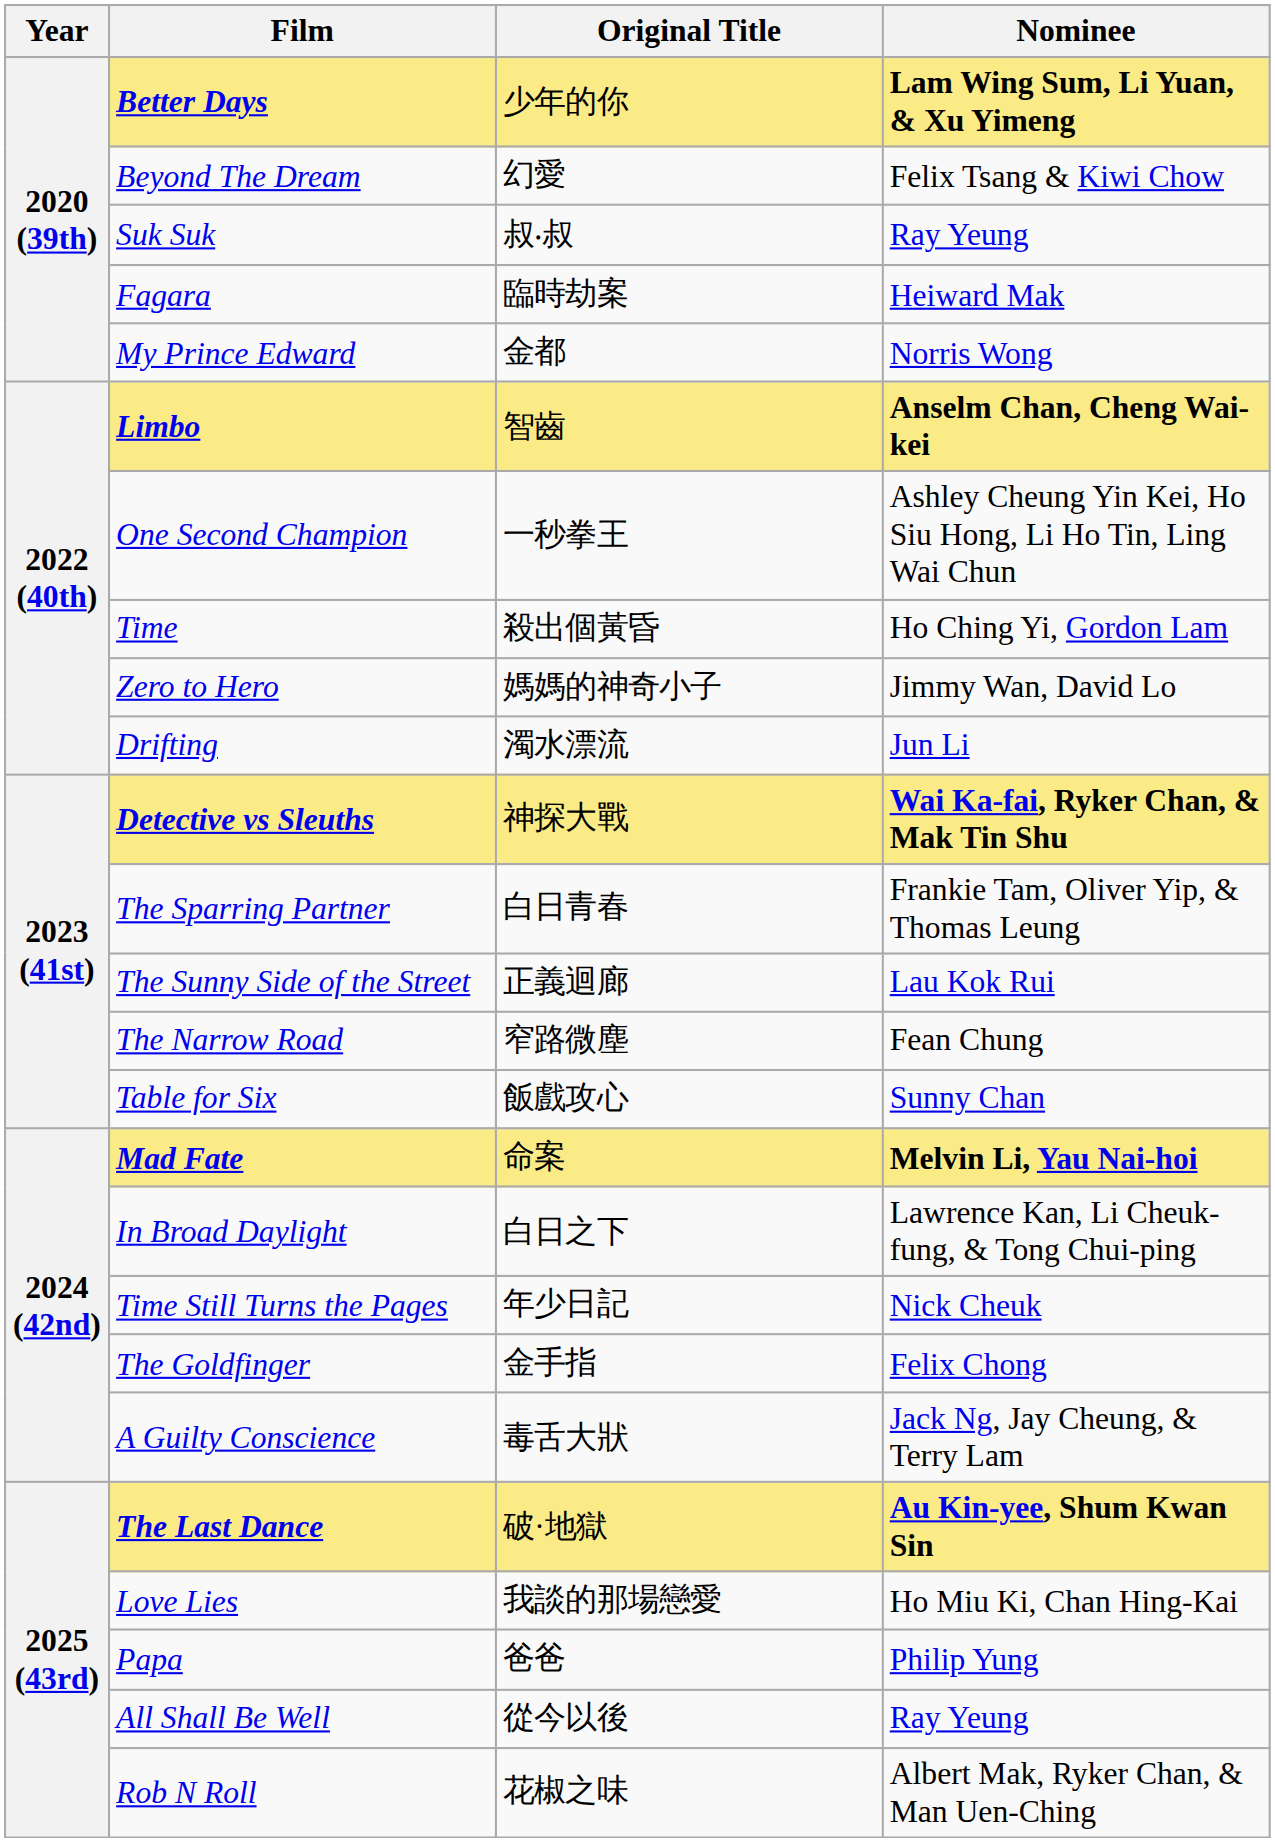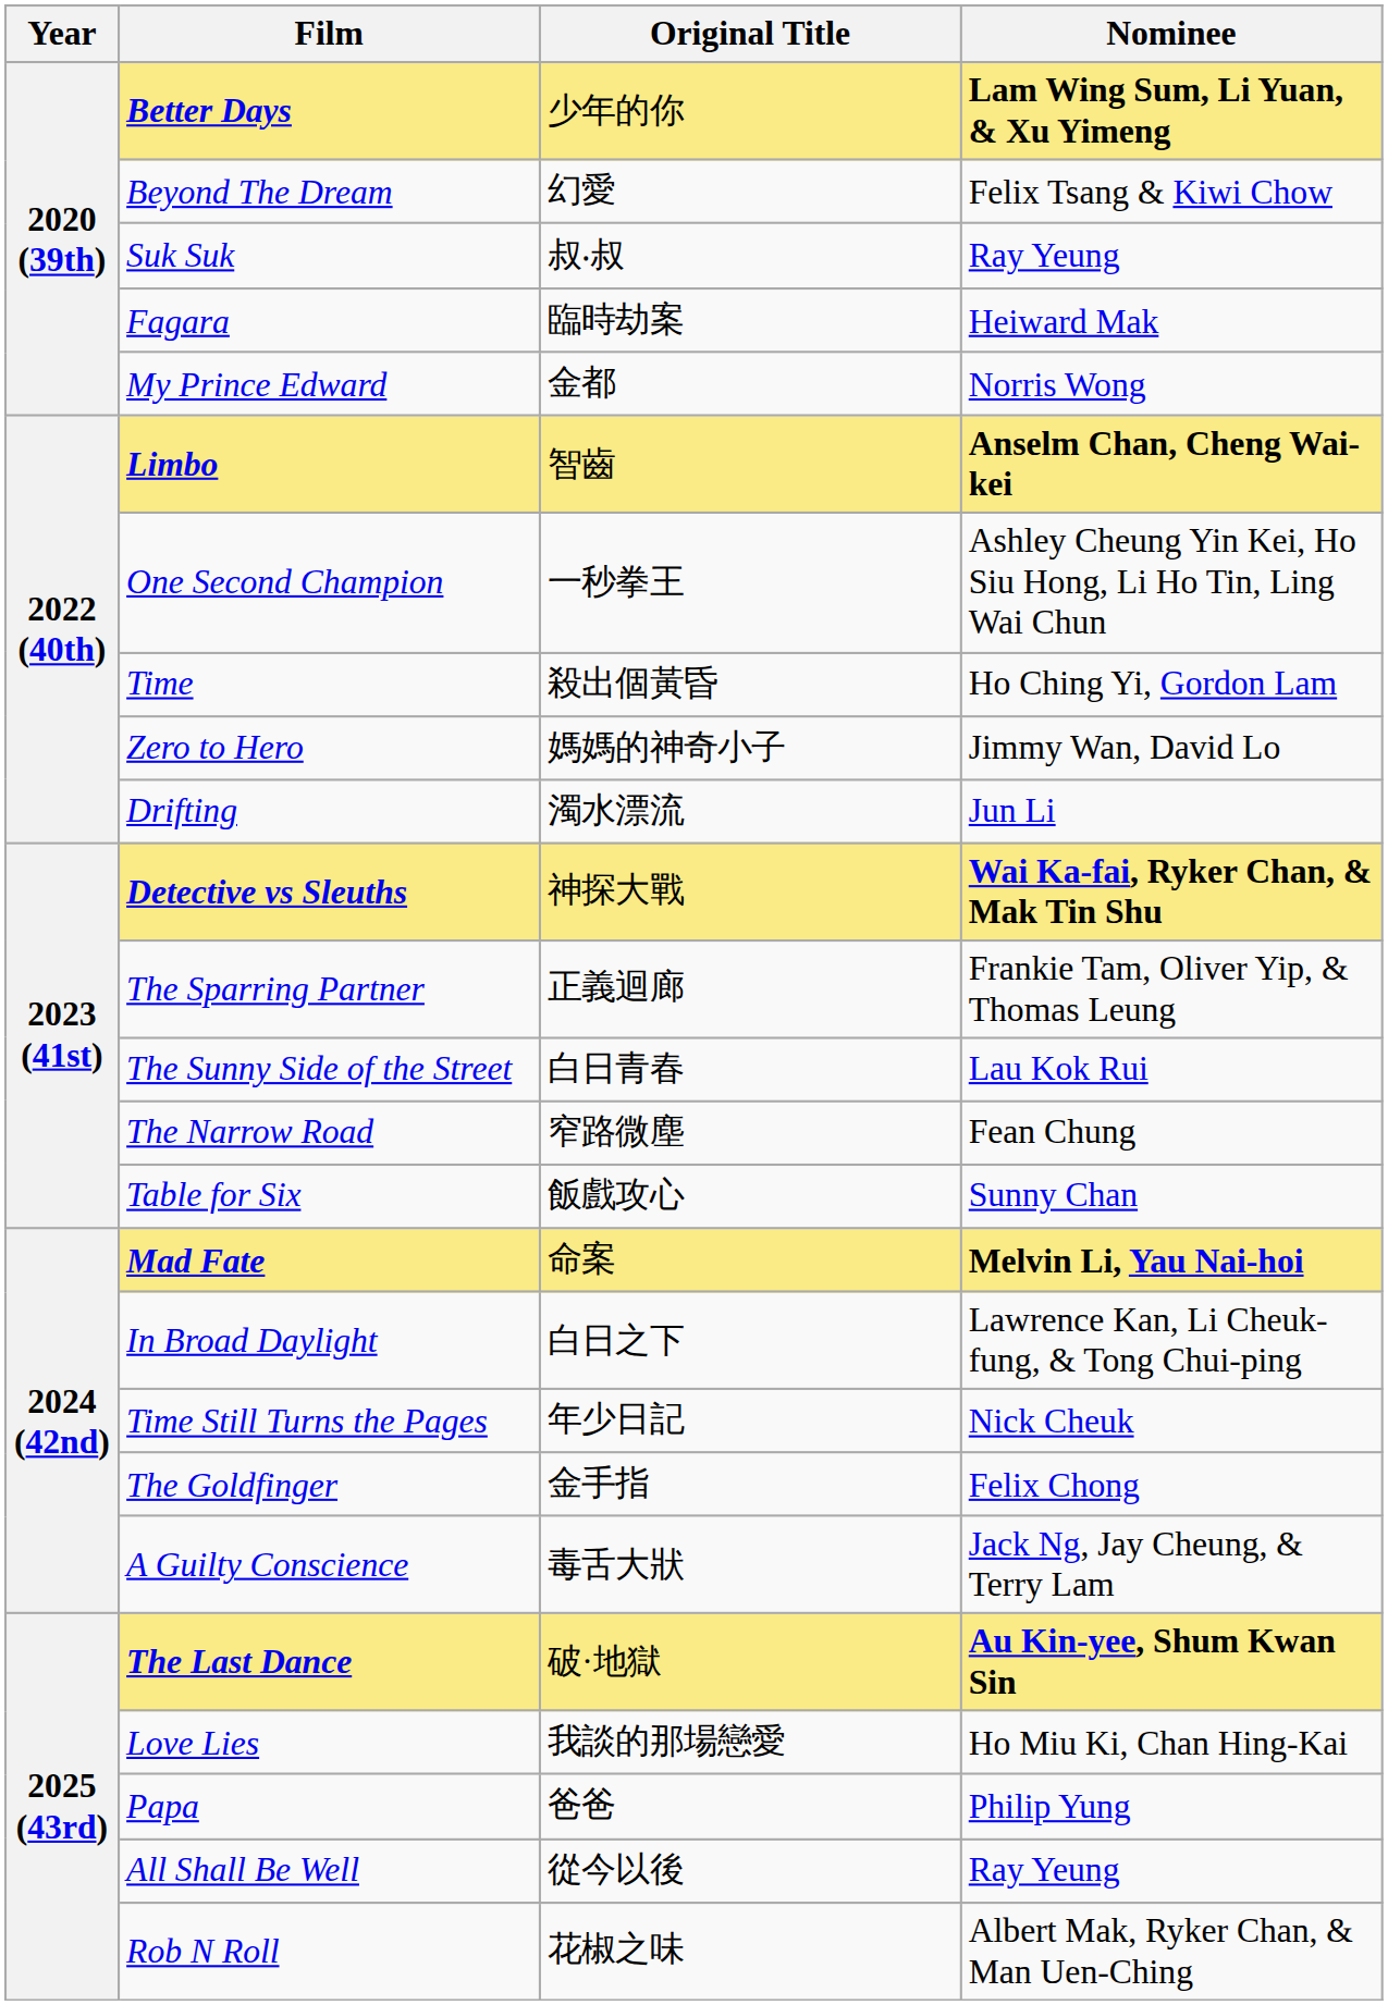 <table class="wikitable unsortable" style="font-size:95%">
 <tr>
 <th scope="col" style="width:5%;">Year</th>
 <th scope="col" style="width:30%;">Film</th>
 <th scope="col" style="width:30%;">Original Title</th>
 <th scope="col" style="width:30%;">Nominee</th>
 </tr>
 <tr>
 <th rowspan="5" scope="row" style="text-align:center;">2020<br>(<a href='#'>39th</a>)<br></th>
 <td style="background:#FAEB86"><em><a href='#'><strong>Better Days</strong></a></em></td>
 <td style="background:#FAEB86">少年的你</td>
 <td style="background:#FAEB86"><strong>Lam Wing Sum, Li Yuan, & Xu Yimeng</strong></td>
 </tr>
 <tr>
 <td><em><a href='#'>Beyond The Dream</a></em></td>
 <td>幻愛</td>
 <td>Felix Tsang & <a href='#'>Kiwi Chow</a></td>
 </tr>
 <tr>
 <td><em><a href='#'>Suk Suk</a></em></td>
 <td>叔‧叔</td>
 <td><a href='#'>Ray Yeung</a></td>
 </tr>
 <tr>
 <td><em><a href='#'>Fagara</a></em></td>
 <td>臨時劫案</td>
 <td><a href='#'>Heiward Mak</a></td>
 </tr>
 <tr>
 <td><em><a href='#'>My Prince Edward</a></em></td>
 <td>金都</td>
 <td><a href='#'>Norris Wong</a></td>
 </tr>
 <tr>
 <th rowspan="5" scope="row" style="text-align:center;">2022<br>(<a href='#'>40th</a>)</th>
 <td style="background:#FAEB86"><strong><em><a href='#'>Limbo</a></em></strong></td>
 <td style="background:#FAEB86">智齒</td>
 <td style="background:#FAEB86"><strong>Anselm Chan, Cheng Wai-kei</strong></td>
 </tr>
 <tr>
 <td><em><a href='#'>One Second Champion</a></em></td>
 <td>一秒拳王</td>
 <td>Ashley Cheung Yin Kei, Ho Siu Hong, Li Ho Tin, Ling Wai Chun</td>
 </tr>
 <tr>
 <td><em><a href='#'>Time</a></em></td>
 <td>殺出個黃昏</td>
 <td>Ho Ching Yi, <a href='#'>Gordon Lam</a></td>
 </tr>
 <tr>
 <td><em><a href='#'>Zero to Hero</a></em></td>
 <td>媽媽的神奇小子</td>
 <td>Jimmy Wan, David Lo</td>
 </tr>
 <tr>
 <td><em><a href='#'>Drifting</a></em></td>
 <td>濁水漂流</td>
 <td><a href='#'>Jun Li</a></td>
 </tr>
 <tr>
 <th rowspan="5" scope="row" style="text-align:center;">2023<br>(<a href='#'>41st</a>)</th>
 <td style="background:#FAEB86"><strong><em><a href='#'>Detective vs Sleuths</a></em></strong></td>
 <td style="background:#FAEB86">神探大戰</td>
 <td style="background:#FAEB86"><strong><a href='#'>Wai Ka-fai</a>, Ryker Chan, & Mak Tin Shu</strong></td>
 </tr>
 <tr>
 <td><em><a href='#'>The Sparring Partner</a></em></td>
-<td>白日青春</td>
+<td>正義迴廊</td>
 <td>Frankie Tam, Oliver Yip, & Thomas Leung</td>
 </tr>
 <tr>
 <td><em><a href='#'>The Sunny Side of the Street</a></em></td>
-<td>正義迴廊</td>
+<td>白日青春</td>
 <td><a href='#'>Lau Kok Rui</a></td>
 </tr>
 <tr>
 <td><em><a href='#'>The Narrow Road</a></em></td>
 <td>窄路微塵</td>
 <td>Fean Chung</td>
 </tr>
 <tr>
 <td><em><a href='#'>Table for Six</a></em></td>
 <td>飯戲攻心</td>
 <td><a href='#'>Sunny Chan</a></td>
 </tr>
 <tr>
 <th rowspan="5" scope="row" style="text-align:center;">2024<br>(<a href='#'>42nd</a>)</th>
 <td style="background:#FAEB86"><strong><em><a href='#'>Mad Fate</a></em></strong></td>
 <td style="background:#FAEB86">命案</td>
 <td style="background:#FAEB86"><strong>Melvin Li, <a href='#'>Yau Nai-hoi</a></strong></td>
 </tr>
 <tr>
 <td><em><a href='#'>In Broad Daylight</a></em></td>
 <td>白日之下</td>
 <td>Lawrence Kan, Li Cheuk-fung, & Tong Chui-ping</td>
 </tr>
 <tr>
 <td><em><a href='#'>Time Still Turns the Pages</a></em></td>
 <td>年少日記</td>
 <td><a href='#'>Nick Cheuk</a></td>
 </tr>
 <tr>
 <td><em><a href='#'>The Goldfinger</a></em></td>
 <td>金手指</td>
 <td><a href='#'>Felix Chong</a></td>
 </tr>
 <tr>
 <td><em><a href='#'>A Guilty Conscience</a></em></td>
 <td>毒舌大狀</td>
 <td><a href='#'>Jack Ng</a>, Jay Cheung, & Terry Lam</td>
 </tr>
 <tr>
 <th rowspan="5" scope="row" style="text-align:center;">2025<br>(<a href='#'>43rd</a>)</th>
 <td style="background:#FAEB86"><strong><em><a href='#'>The Last Dance</a></em></strong></td>
 <td style="background:#FAEB86">破·地獄</td>
 <td style="background:#FAEB86"><strong><a href='#'>Au Kin-yee</a>, Shum Kwan Sin</strong></td>
 </tr>
 <tr>
 <td><em><a href='#'>Love Lies</a></em></td>
 <td>我談的那場戀愛</td>
 <td>Ho Miu Ki, Chan Hing-Kai</td>
 </tr>
 <tr>
 <td><em><a href='#'>Papa</a></em></td>
 <td>爸爸</td>
 <td><a href='#'>Philip Yung</a></td>
 </tr>
 <tr>
 <td><em><a href='#'>All Shall Be Well</a></em></td>
 <td>從今以後</td>
 <td><a href='#'>Ray Yeung</a></td>
 </tr>
 <tr>
 <td><em><a href='#'>Rob N Roll</a></em></td>
 <td>花椒之味</td>
 <td>Albert Mak, Ryker Chan, & Man Uen-Ching</td>
 </tr>
 </table>
